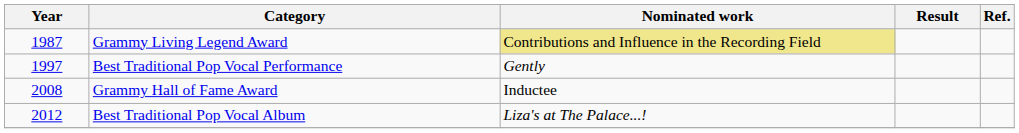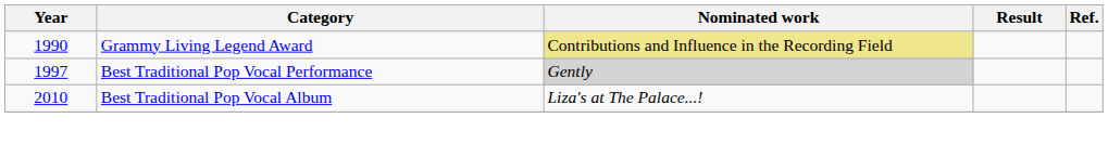 <table class=wikitable>
 <tr>
 <th scope="col" style="width:5em;">Year</th>
 <th scope="col" style="width:26em;">Category</th>
 <th scope="col" style="width:25em;">Nominated work</th>
 <th scope="col" style="width:5em;">Result</th>
 <th>Ref.</th>
 </tr>
 <tr>
-<td style="text-align:center;"><a href='#'>1987</a></td>
+<td style="text-align:center;"><a href='#'>1990</a></td>
 <td><a href='#'>Grammy Living Legend Award</a></td>
 <td style="background: khaki;">Contributions and Influence in the Recording Field</td>
 <td></td>
 <td style="text-align:center;"></td>
 </tr>
 <tr>
 <td style="text-align:center;"><a href='#'>1997</a></td>
 <td><a href='#'>Best Traditional Pop Vocal Performance</a></td>
-<td><em>Gently</em></td>
+<td style="background: lightgrey;"><em>Gently</em></td>
 <td></td>
 <td style="text-align:center;"></td>
 </tr>
 <tr>
-<td style="text-align:center;"><a href='#'>2008</a></td>
-<td><a href='#'>Grammy Hall of Fame Award</a></td>
-<td>Inductee</td>
-<td></td>
-<td style="text-align:center;"></td>
-</tr>
-<tr>
-<td style="text-align:center;"><a href='#'>2012</a></td>
+<td style="text-align:center;"><a href='#'>2010</a></td>
 <td><a href='#'>Best Traditional Pop Vocal Album</a></td>
 <td><em>Liza's at The Palace...!</em></td>
 <td></td>
 <td style="text-align:center;"></td>
 </tr>
 <tr>
 </tr>
 </table>
